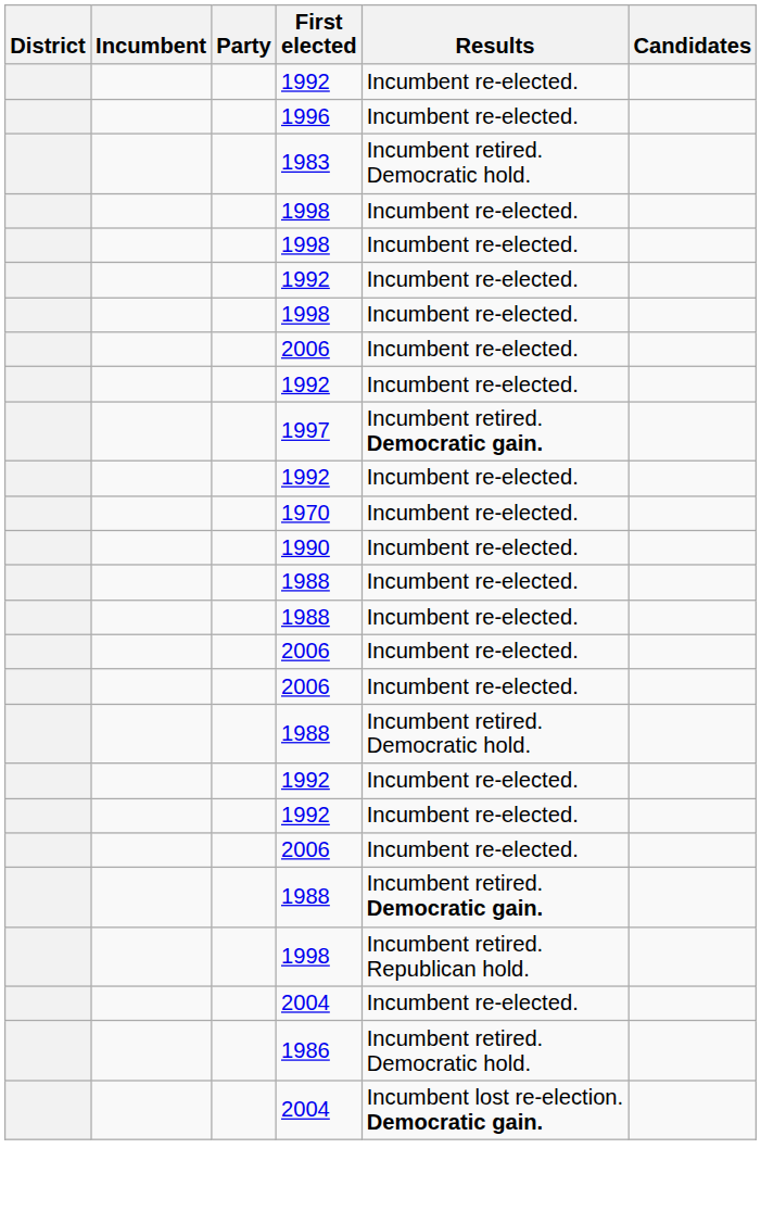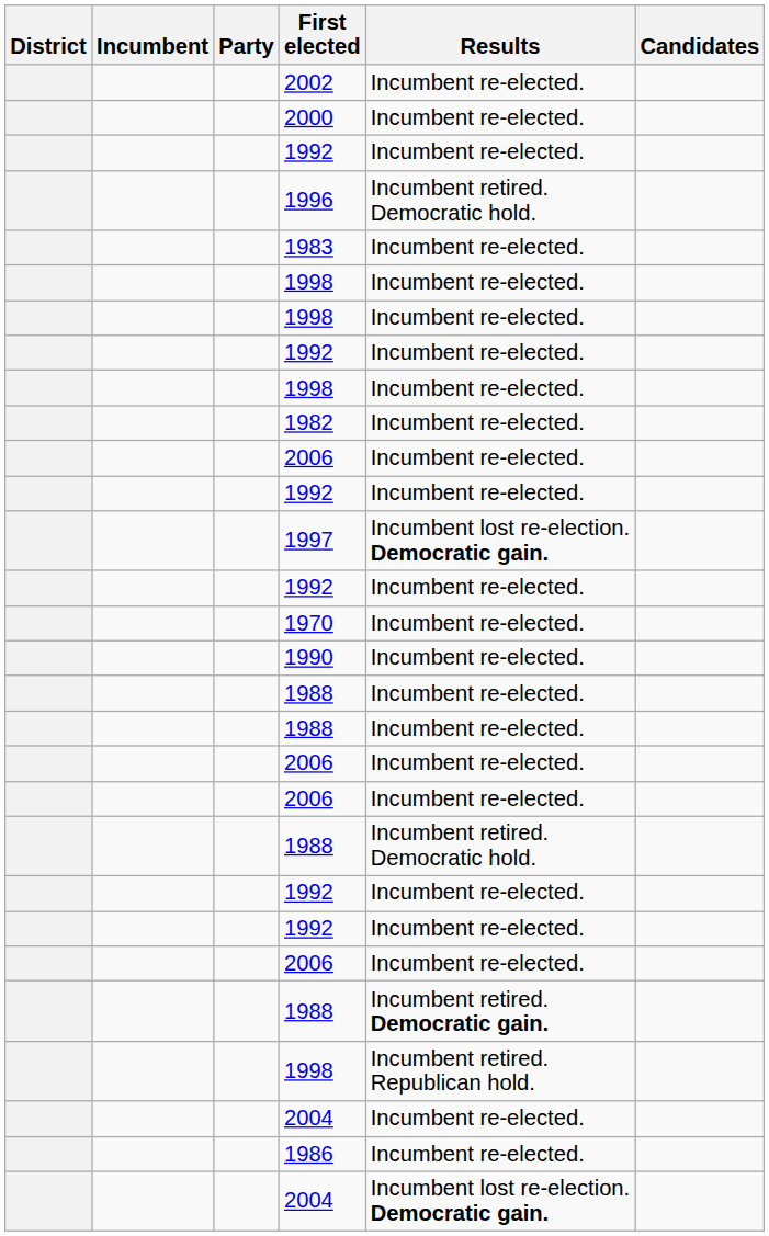 <table class="wikitable sortable">
 <tr valign=bottom>
 <th>District</th>
 <th>Incumbent</th>
 <th>Party</th>
 <th>First<br>elected</th>
 <th>Results</th>
 <th>Candidates</th>
+</tr>
+<tr>
+<th></th>
+<td></td>
+<td></td>
+<td><a href='#'>2002</a></td>
+<td>Incumbent re-elected.</td>
+<td nowrap></td>
+</tr>
+<tr>
+<th></th>
+<td></td>
+<td></td>
+<td><a href='#'>2000</a></td>
+<td>Incumbent re-elected.</td>
+<td nowrap></td>
 </tr>
 <tr>
 <th></th>
 <td></td>
 <td></td>
 <td><a href='#'>1992</a></td>
 <td>Incumbent re-elected.</td>
 <td nowrap></td>
 </tr>
 <tr>
 <th></th>
 <td></td>
 <td></td>
 <td><a href='#'>1996</a></td>
-<td>Incumbent re-elected.</td>
+<td>Incumbent retired.<br>Democratic hold.</td>
 <td nowrap></td>
 </tr>
 <tr>
 <th></th>
 <td></td>
 <td></td>
 <td><a href='#'>1983</a></td>
-<td>Incumbent retired.<br>Democratic hold.</td>
+<td>Incumbent re-elected.</td>
 <td nowrap></td>
 </tr>
 <tr>
 <th></th>
 <td></td>
 <td></td>
 <td><a href='#'>1998</a></td>
 <td>Incumbent re-elected.</td>
 <td nowrap></td>
 </tr>
 <tr>
 <th></th>
 <td></td>
 <td></td>
 <td><a href='#'>1998</a></td>
 <td>Incumbent re-elected.</td>
 <td nowrap></td>
 </tr>
 <tr>
 <th></th>
 <td></td>
 <td></td>
 <td><a href='#'>1992</a></td>
 <td>Incumbent re-elected.</td>
 <td nowrap></td>
 </tr>
 <tr>
 <th></th>
 <td></td>
 <td></td>
 <td><a href='#'>1998</a></td>
 <td>Incumbent re-elected.</td>
 <td nowrap></td>
 </tr>
 <tr>
 <th></th>
 <td></td>
 <td></td>
+<td><a href='#'>1982</a></td>
+<td>Incumbent re-elected.</td>
+<td nowrap></td>
+</tr>
+<tr>
+<th></th>
+<td></td>
+<td></td>
 <td><a href='#'>2006</a></td>
 <td>Incumbent re-elected.</td>
 <td nowrap></td>
 </tr>
 <tr>
 <th></th>
 <td></td>
 <td></td>
 <td><a href='#'>1992</a></td>
 <td>Incumbent re-elected.</td>
 <td nowrap></td>
 </tr>
 <tr>
 <th></th>
 <td></td>
 <td></td>
 <td><a href='#'>1997</a></td>
-<td>Incumbent retired.<br><strong>Democratic gain.</strong></td>
+<td>Incumbent lost re-election.<br><strong>Democratic gain.</strong></td>
 <td nowrap></td>
 </tr>
 <tr>
 <th></th>
 <td></td>
 <td></td>
 <td><a href='#'>1992</a></td>
 <td>Incumbent re-elected.</td>
 <td nowrap></td>
 </tr>
 <tr>
 <th></th>
 <td></td>
 <td></td>
 <td><a href='#'>1970</a></td>
 <td>Incumbent re-elected.</td>
 <td nowrap></td>
 </tr>
 <tr>
 <th></th>
 <td></td>
 <td></td>
 <td><a href='#'>1990</a></td>
 <td>Incumbent re-elected.</td>
 <td nowrap></td>
 </tr>
 <tr>
 <th></th>
 <td></td>
 <td></td>
 <td><a href='#'>1988</a></td>
 <td>Incumbent re-elected.</td>
 <td nowrap></td>
 </tr>
 <tr>
 <th></th>
 <td></td>
 <td></td>
 <td><a href='#'>1988</a></td>
 <td>Incumbent re-elected.</td>
 <td nowrap></td>
 </tr>
 <tr>
 <th></th>
 <td></td>
 <td></td>
 <td><a href='#'>2006</a></td>
 <td>Incumbent re-elected.</td>
 <td nowrap></td>
 </tr>
 <tr>
 <th></th>
 <td></td>
 <td></td>
 <td><a href='#'>2006</a></td>
 <td>Incumbent re-elected.</td>
 <td nowrap></td>
 </tr>
 <tr>
 <th></th>
 <td></td>
 <td></td>
 <td><a href='#'>1988</a></td>
 <td>Incumbent retired.<br>Democratic hold.</td>
 <td nowrap></td>
 </tr>
 <tr>
 <th></th>
 <td></td>
 <td></td>
 <td><a href='#'>1992</a></td>
 <td>Incumbent re-elected.</td>
 <td nowrap></td>
 </tr>
 <tr>
 <th></th>
 <td></td>
 <td></td>
 <td><a href='#'>1992</a></td>
 <td>Incumbent re-elected.</td>
 <td nowrap></td>
 </tr>
 <tr>
 <th></th>
 <td></td>
 <td></td>
 <td><a href='#'>2006</a></td>
 <td>Incumbent re-elected.</td>
 <td nowrap></td>
 </tr>
 <tr>
 <th></th>
 <td></td>
 <td></td>
 <td><a href='#'>1988</a></td>
 <td>Incumbent retired.<br><strong>Democratic gain.</strong></td>
 <td nowrap></td>
 </tr>
 <tr>
 <th></th>
 <td></td>
 <td></td>
 <td><a href='#'>1998</a></td>
 <td>Incumbent retired.<br>Republican hold.</td>
 <td nowrap></td>
 </tr>
 <tr>
 <th></th>
 <td></td>
 <td></td>
 <td><a href='#'>2004</a></td>
 <td>Incumbent re-elected.</td>
 <td nowrap></td>
 </tr>
 <tr>
 <th></th>
 <td></td>
 <td></td>
 <td><a href='#'>1986</a></td>
-<td>Incumbent retired.<br>Democratic hold.</td>
+<td>Incumbent re-elected.</td>
 <td nowrap></td>
 </tr>
 <tr>
 <th></th>
 <td></td>
 <td></td>
 <td><a href='#'>2004</a></td>
 <td>Incumbent lost re-election.<br><strong>Democratic gain.</strong></td>
 <td nowrap></td>
 </tr>
 </table>
